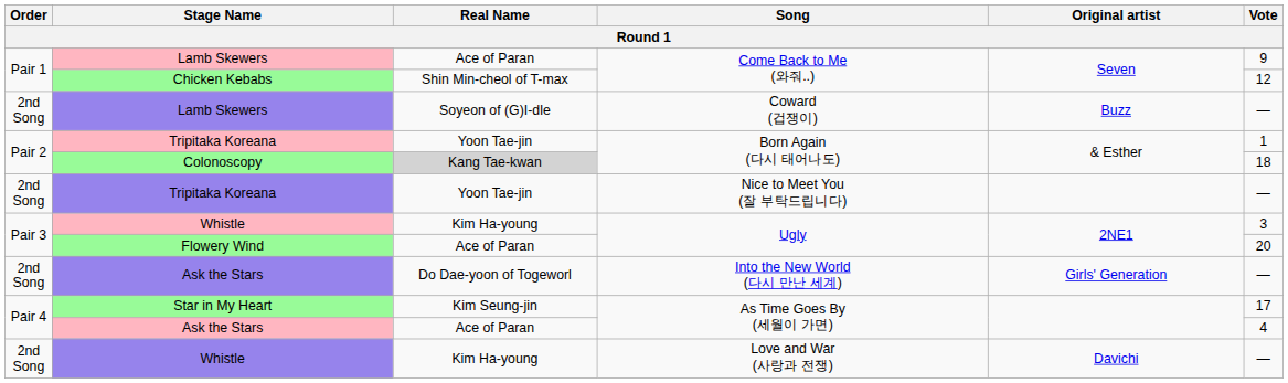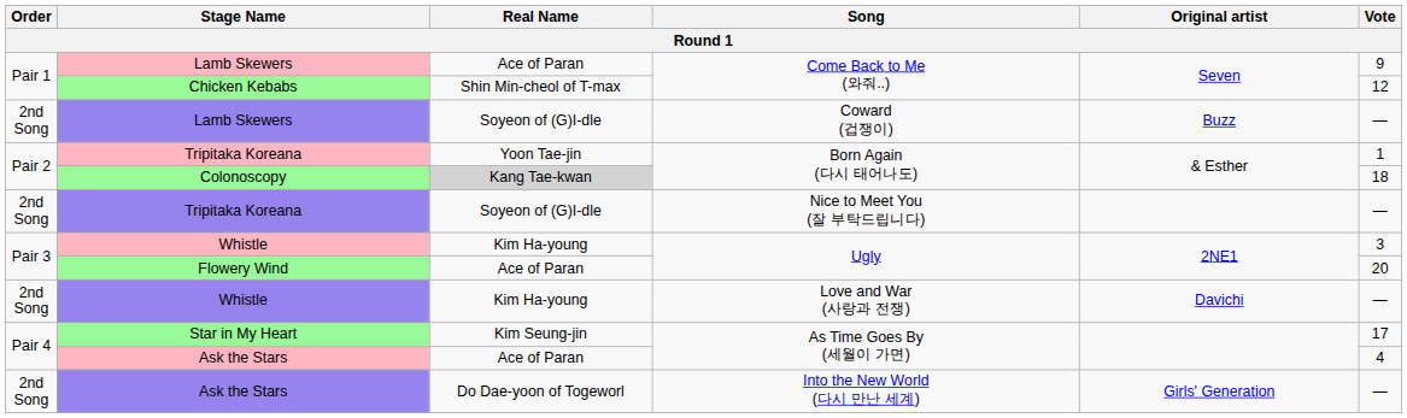 <table class="wikitable" style="text-align:center; width:95%;">
 <tr>
 <th style="width:1%;">Order</th>
 <th style="width:20%;">Stage Name</th>
 <th style="width:12%;">Real Name</th>
 <th style="width:23%;">Song</th>
 <th style="width:15%;">Original artist</th>
 <th style="width:1%;">Vote</th>
 </tr>
 <tr>
 <th colspan=6>Round 1</th>
 </tr>
 <tr>
 <td rowspan=2>Pair 1</td>
 <td bgcolor="lightpink">Lamb Skewers</td>
 <td>Ace of Paran</td>
 <td rowspan=2><a href='#'>Come Back to Me</a><br>(와줘..)</td>
 <td rowspan=2><a href='#'>Seven</a></td>
 <td>9</td>
 </tr>
 <tr>
 <td bgcolor="palegreen">Chicken Kebabs</td>
 <td>Shin Min-cheol of T-max</td>
 <td>12</td>
 </tr>
 <tr>
 <td>2nd Song</td>
 <td bgcolor="#9683EC">Lamb Skewers</td>
 <td>Soyeon of (G)I-dle</td>
 <td>Coward<br>(겁쟁이)</td>
 <td><a href='#'>Buzz</a></td>
 <td>—</td>
 </tr>
 <tr>
 <td rowspan=2>Pair 2</td>
 <td bgcolor="lightpink">Tripitaka Koreana</td>
 <td>Yoon Tae-jin</td>
 <td rowspan=2>Born Again<br>(다시 태어나도)</td>
 <td rowspan=2> & Esther</td>
 <td>1</td>
 </tr>
 <tr>
 <td bgcolor="palegreen">Colonoscopy</td>
 <td style="background: lightgrey;">Kang Tae-kwan</td>
 <td>18</td>
 </tr>
 <tr>
 <td>2nd Song</td>
 <td bgcolor="#9683EC">Tripitaka Koreana</td>
-<td>Yoon Tae-jin</td>
+<td>Soyeon of (G)I-dle</td>
 <td>Nice to Meet You<br>(잘 부탁드립니다)</td>
 <td></td>
 <td>—</td>
 </tr>
 <tr>
 <td rowspan=2>Pair 3</td>
 <td bgcolor="lightpink">Whistle</td>
 <td>Kim Ha-young</td>
 <td rowspan=2><a href='#'>Ugly</a></td>
 <td rowspan=2><a href='#'>2NE1</a></td>
 <td>3</td>
 </tr>
 <tr>
 <td bgcolor="palegreen">Flowery Wind</td>
 <td>Ace of Paran</td>
 <td>20</td>
 </tr>
 <tr>
 <td>2nd Song</td>
-<td bgcolor="#9683EC">Ask the Stars</td>
-<td>Do Dae-yoon of Togeworl</td>
-<td><a href='#'>Into the New World</a><br>(<a href='#'>다시 만난 세계</a>)</td>
-<td><a href='#'>Girls' Generation</a></td>
+<td bgcolor="#9683EC">Whistle</td>
+<td>Kim Ha-young</td>
+<td>Love and War <br>(사랑과 전쟁)</td>
+<td><a href='#'>Davichi</a></td>
 <td>—</td>
 </tr>
 <tr>
 <td rowspan=2>Pair 4</td>
 <td bgcolor="palegreen">Star in My Heart</td>
 <td>Kim Seung-jin</td>
 <td rowspan=2>As Time Goes By<br>(세월이 가면)</td>
 <td rowspan=2></td>
 <td>17</td>
 </tr>
 <tr>
 <td bgcolor="lightpink">Ask the Stars</td>
 <td>Ace of Paran</td>
 <td>4</td>
 </tr>
 <tr>
 <td>2nd Song</td>
-<td bgcolor="#9683EC">Whistle</td>
-<td>Kim Ha-young</td>
-<td>Love and War <br>(사랑과 전쟁)</td>
-<td><a href='#'>Davichi</a></td>
+<td bgcolor="#9683EC">Ask the Stars</td>
+<td>Do Dae-yoon of Togeworl</td>
+<td><a href='#'>Into the New World</a><br>(<a href='#'>다시 만난 세계</a>)</td>
+<td><a href='#'>Girls' Generation</a></td>
 <td>—</td>
 </tr>
 </table>
